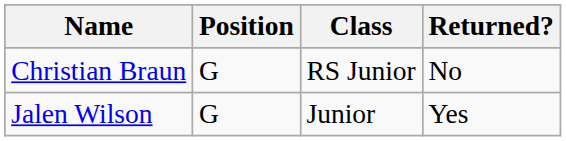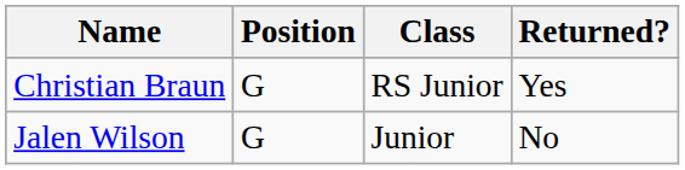 <table class="wikitable">
 <tr>
 <th>Name</th>
 <th>Position</th>
 <th>Class</th>
 <th>Returned?</th>
 </tr>
 <tr>
 <td><a href='#'>Christian Braun</a></td>
 <td>G</td>
 <td>RS Junior</td>
-<td>No</td>
+<td>Yes</td>
 </tr>
 <tr>
 <td><a href='#'>Jalen Wilson</a></td>
 <td>G</td>
 <td>Junior</td>
-<td>Yes</td>
+<td>No</td>
 </tr>
 </table>
